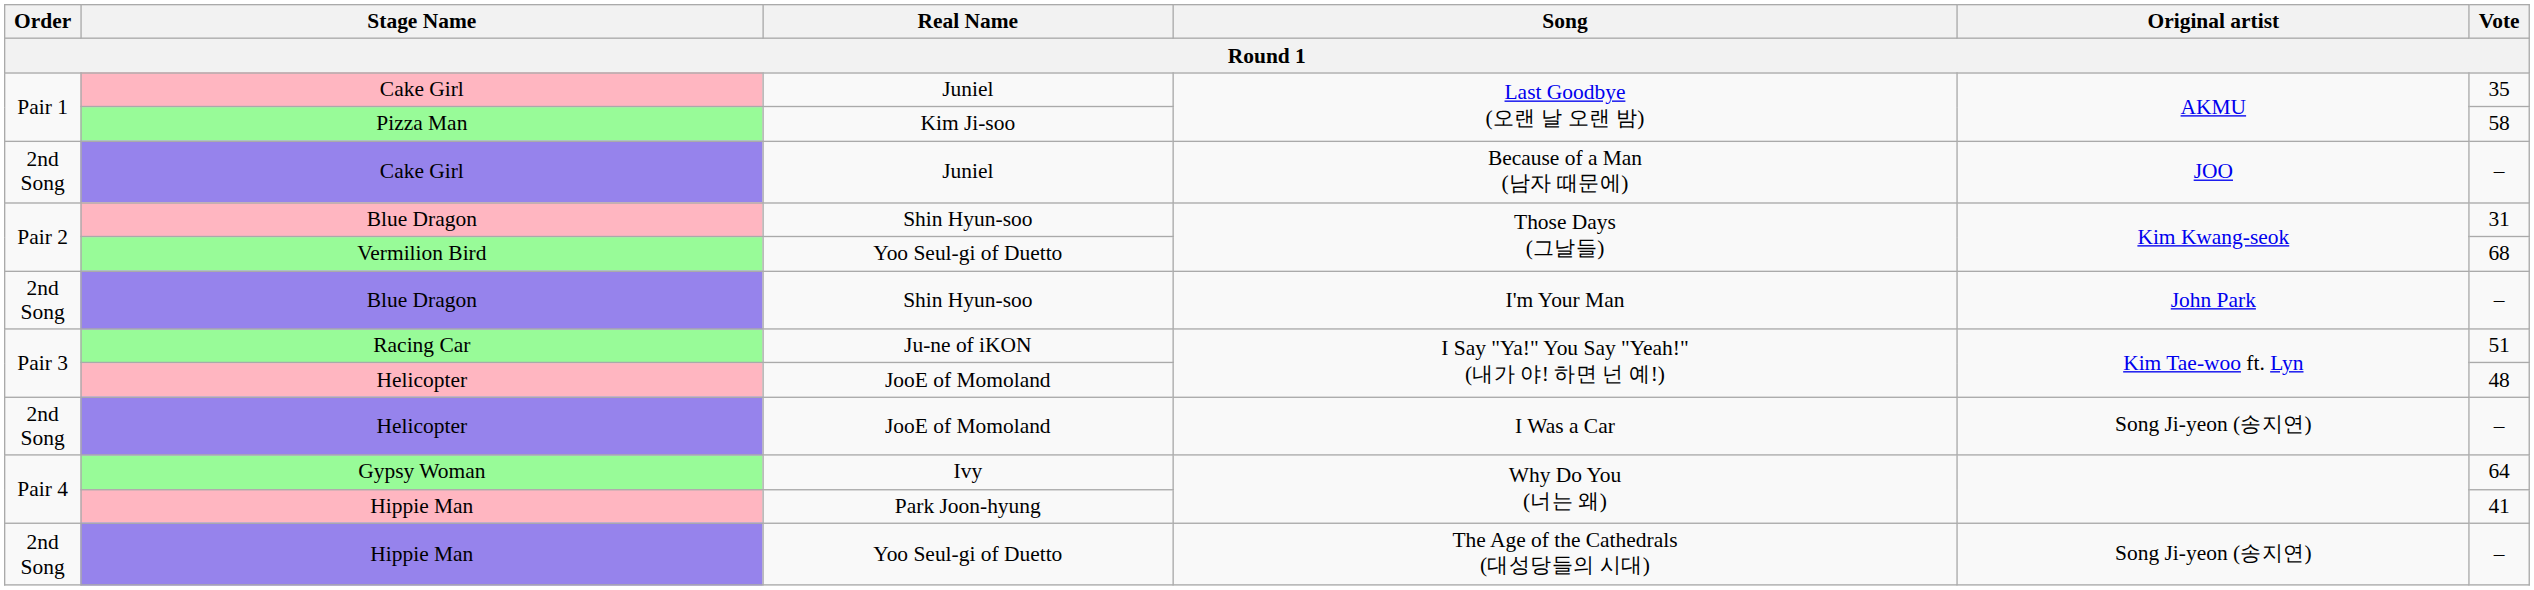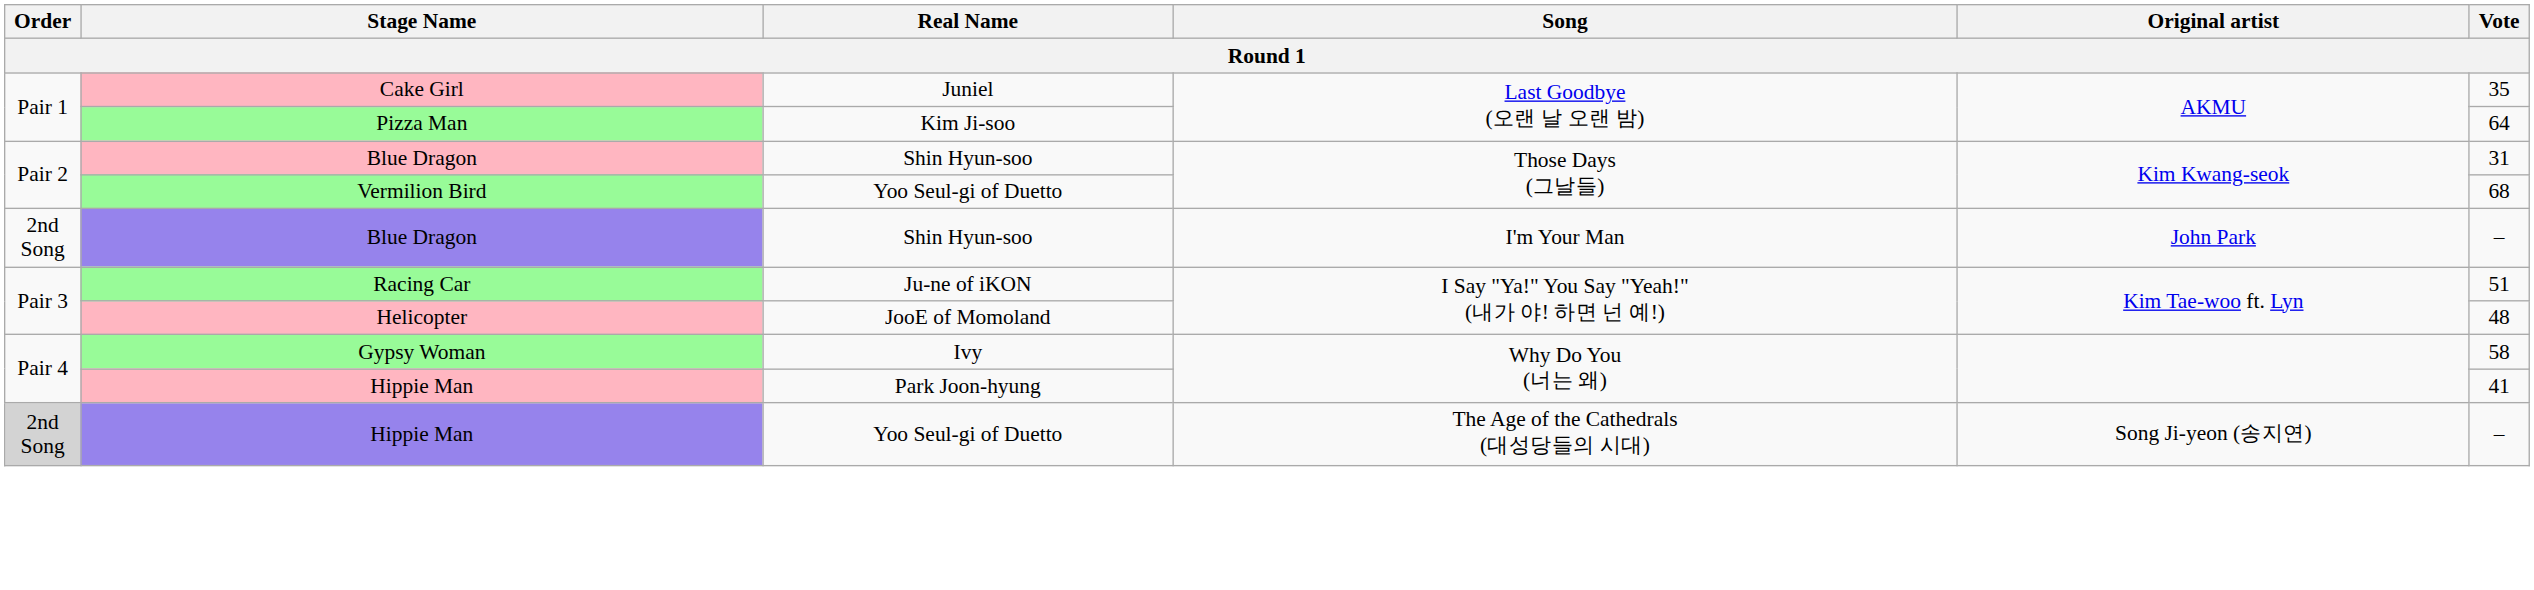 <table class="wikitable" style="text-align:center; width:95%;">
 <tr>
 <th style="width:1%;">Order</th>
 <th style="width:20%;">Stage Name</th>
 <th style="width:12%;">Real Name</th>
 <th style="width:23%;">Song</th>
 <th style="width:15%;">Original artist</th>
 <th style="width:1%;">Vote</th>
 </tr>
 <tr>
 <th colspan=6>Round 1</th>
 </tr>
 <tr>
 <td rowspan=2>Pair 1</td>
 <td bgcolor="lightpink">Cake Girl</td>
 <td>Juniel</td>
 <td rowspan=2><a href='#'>Last Goodbye</a><br>(오랜 날 오랜 밤)</td>
 <td rowspan=2><a href='#'>AKMU</a></td>
 <td>35</td>
 </tr>
 <tr>
 <td bgcolor="palegreen">Pizza Man</td>
 <td>Kim Ji-soo</td>
-<td>58</td>
-</tr>
-<tr>
-<td>2nd Song</td>
-<td bgcolor="#9683EC">Cake Girl</td>
-<td>Juniel</td>
-<td>Because of a Man<br>(남자 때문에)</td>
-<td><a href='#'>JOO</a></td>
-<td>–</td>
+<td>64</td>
 </tr>
 <tr>
 <td rowspan=2>Pair 2</td>
 <td bgcolor="lightpink">Blue Dragon</td>
 <td>Shin Hyun-soo</td>
 <td rowspan=2>Those Days<br>(그날들)</td>
 <td rowspan=2><a href='#'>Kim Kwang-seok</a></td>
 <td>31</td>
 </tr>
 <tr>
 <td bgcolor="palegreen">Vermilion Bird</td>
 <td>Yoo Seul-gi of Duetto</td>
 <td>68</td>
 </tr>
 <tr>
 <td>2nd Song</td>
 <td bgcolor="#9683EC">Blue Dragon</td>
 <td>Shin Hyun-soo</td>
 <td>I'm Your Man</td>
 <td><a href='#'>John Park</a></td>
 <td>–</td>
 </tr>
 <tr>
 <td rowspan=2>Pair 3</td>
 <td bgcolor="palegreen">Racing Car</td>
 <td>Ju-ne of iKON</td>
 <td rowspan=2>I Say "Ya!" You Say "Yeah!"<br>(내가 야! 하면 넌 예!)</td>
 <td rowspan=2><a href='#'>Kim Tae-woo</a> ft. <a href='#'>Lyn</a></td>
 <td>51</td>
 </tr>
 <tr>
 <td bgcolor="lightpink">Helicopter</td>
 <td>JooE of Momoland</td>
 <td>48</td>
 </tr>
 <tr>
-<td>2nd Song</td>
-<td bgcolor="#9683EC">Helicopter</td>
-<td>JooE of Momoland</td>
-<td>I Was a Car</td>
-<td>Song Ji-yeon (송지연)</td>
-<td>–</td>
-</tr>
-<tr>
 <td rowspan=2>Pair 4</td>
 <td bgcolor="palegreen">Gypsy Woman</td>
 <td>Ivy</td>
 <td rowspan=2>Why Do You<br>(너는 왜)</td>
 <td rowspan=2></td>
-<td>64</td>
+<td>58</td>
 </tr>
 <tr>
 <td bgcolor="lightpink">Hippie Man</td>
 <td>Park Joon-hyung</td>
 <td>41</td>
 </tr>
 <tr>
-<td>2nd Song</td>
+<td style="background: lightgrey;">2nd Song</td>
 <td bgcolor="#9683EC">Hippie Man</td>
 <td>Yoo Seul-gi of Duetto</td>
 <td>The Age of the Cathedrals <br>(대성당들의 시대)</td>
 <td>Song Ji-yeon (송지연)</td>
 <td>–</td>
 </tr>
 </table>
